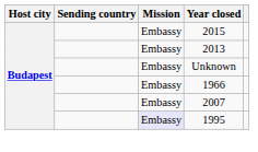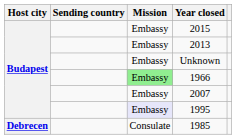 <table class="wikitable plainrowheaders">
 <tr>
 <th scope="col">Host city</th>
 <th scope="col">Sending country</th>
 <th scope="col">Mission</th>
 <th scope="col">Year closed</th>
 <th scope="col"></th>
 </tr>
 <tr>
 <th rowspan="6"><a href='#'>Budapest</a></th>
 <td></td>
 <td style="text-align:center;">Embassy</td>
 <td style="text-align:center;">2015</td>
 <td style="text-align:center;"></td>
 </tr>
 <tr>
 <td></td>
 <td style="text-align:center;">Embassy</td>
 <td style="text-align:center;">2013</td>
 <td style="text-align:center;"></td>
 </tr>
 <tr>
 <td></td>
 <td style="text-align:center;">Embassy</td>
 <td style="text-align:center;">Unknown</td>
 <td style="text-align:center;"></td>
 </tr>
 <tr>
 <td></td>
-<td style="text-align:center;">Embassy</td>
+<td style="background: lightgreen; text-align:center;">Embassy</td>
 <td style="text-align:center;">1966</td>
 <td style="text-align:center;"></td>
 </tr>
 <tr>
 <td></td>
 <td style="text-align:center;">Embassy</td>
 <td style="text-align:center;">2007</td>
 <td style="text-align:center;"></td>
 </tr>
 <tr>
 <td></td>
 <td style="background: lavender; text-align:center;">Embassy</td>
 <td style="text-align:center;">1995</td>
 <td style="text-align:center;"></td>
 </tr>
+<tr>
+<th><a href='#'>Debrecen</a></th>
+<td></td>
+<td style="text-align:center;">Consulate</td>
+<td style="text-align:center;">1985</td>
+<td style="text-align:center;"></td>
+</tr>
 </table>
